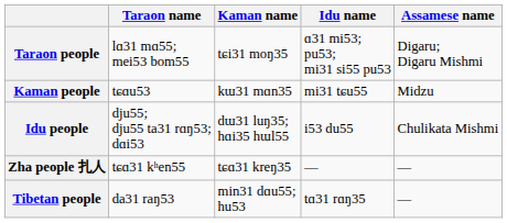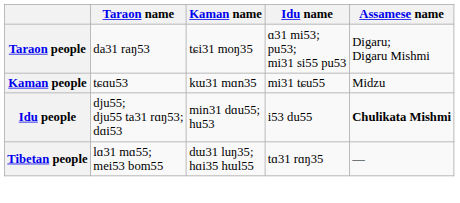 <table class="wikitable">
 <tr>
 <th></th>
 <th c=01><a href='#'>Taraon</a> name</th>
 <th c=02><a href='#'>Kaman</a> name</th>
 <th c=03><a href='#'>Idu</a> name</th>
 <th c=04><a href='#'>Assamese</a> name</th>
 </tr>
 <tr>
 <th><a href='#'>Taraon</a> people</th>
-<td c=01>lɑ31 mɑ55; <br>mei53 bom55</td>
+<td c=01>da31 raŋ53</td>
 <td c=02>tɕi31 moŋ35</td>
 <td c=03>ɑ31 mi53; <br>pu53; <br>mi31 si55 pu53</td>
 <td c=04>Digaru; <br>Digaru Mishmi</td>
 </tr>
 <tr>
 <th><a href='#'>Kaman</a> people</th>
 <td c=01>tɕɑu53</td>
 <td c=02>kɯ31 mɑn35</td>
 <td c=03>mi31 tɕu55</td>
 <td c=04>Midzu</td>
 </tr>
 <tr>
 <th><a href='#'>Idu</a> people</th>
 <td c=01>dju55; <br>dju55 ta31 rɑŋ53; <br>dɑi53</td>
-<td c=02>dɯ31 luŋ35; <br>hɑi35 hɯl55</td>
+<td c=02>min31 dɑu55; <br>hu53</td>
 <td c=03>i53 du55</td>
-<td c=04>Chulikata Mishmi</td>
-</tr>
-<tr>
-<th>Zha people 扎人</th>
-<td c=01>tɕɑ31 kʰen55</td>
-<td c=02>tɕɑ31 kreŋ35</td>
-<td c=03>—</td>
-<td c=04>—</td>
+<td c=04><strong>Chulikata Mishmi</strong></td>
 </tr>
 <tr>
 <th><a href='#'>Tibetan</a> people</th>
-<td c=01>da31 raŋ53</td>
-<td c=02>min31 dɑu55; <br>hu53</td>
+<td c=01>lɑ31 mɑ55; <br>mei53 bom55</td>
+<td c=02>dɯ31 luŋ35; <br>hɑi35 hɯl55</td>
 <td c=03>tɑ31 rɑŋ35</td>
 <td c=04>—</td>
 </tr>
 </table>
